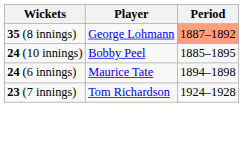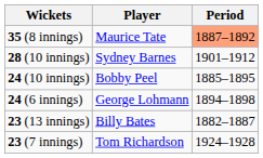 <table class="wikitable">
 <tr>
 <th>Wickets</th>
 <th>Player</th>
 <th>Period</th>
 </tr>
 <tr>
 <td><strong>35</strong> (8 innings)</td>
-<td> <a href='#'>George Lohmann</a></td>
+<td> <a href='#'>Maurice Tate</a></td>
 <td style="background: lightsalmon;">1887–1892</td>
+</tr>
+<tr>
+<td><strong>28</strong> (10 innings)</td>
+<td> <a href='#'>Sydney Barnes</a></td>
+<td>1901–1912</td>
 </tr>
 <tr>
 <td><strong>24</strong> (10 innings)</td>
 <td> <a href='#'>Bobby Peel</a></td>
 <td>1885–1895</td>
 </tr>
 <tr>
 <td><strong>24</strong> (6 innings)</td>
-<td> <a href='#'>Maurice Tate</a></td>
+<td> <a href='#'>George Lohmann</a></td>
 <td>1894–1898</td>
+</tr>
+<tr>
+<td><strong>23</strong> (13 innings)</td>
+<td> <a href='#'>Billy Bates</a></td>
+<td>1882–1887</td>
 </tr>
 <tr>
 <td><strong>23</strong> (7 innings)</td>
 <td> <a href='#'>Tom Richardson</a></td>
 <td>1924–1928</td>
 </tr>
 </table>
